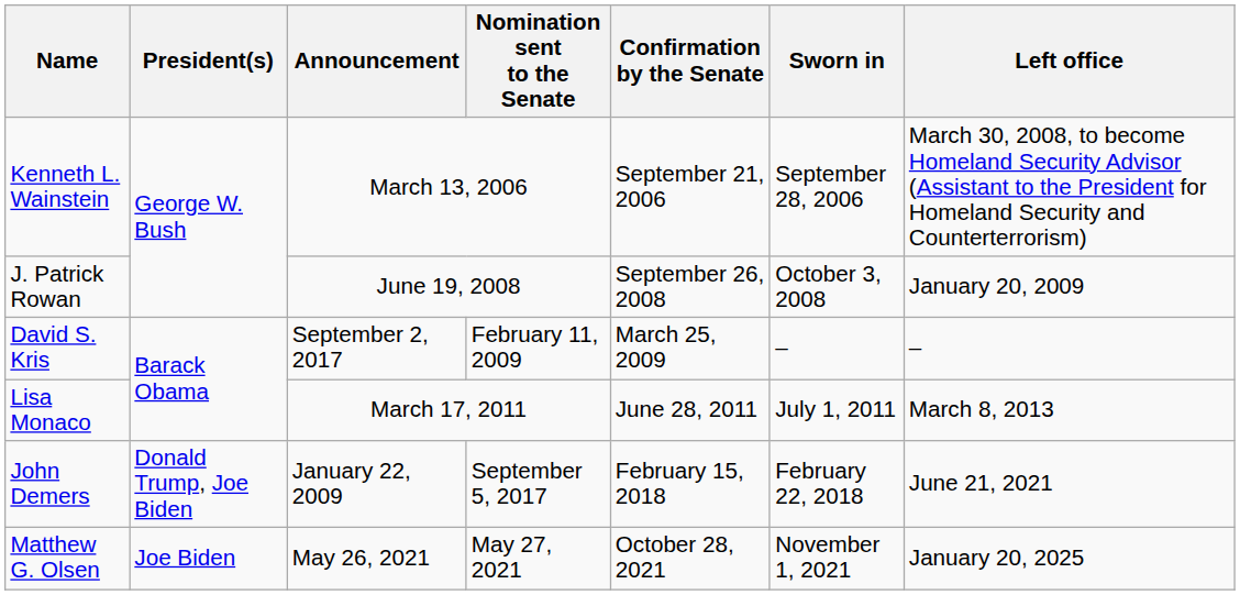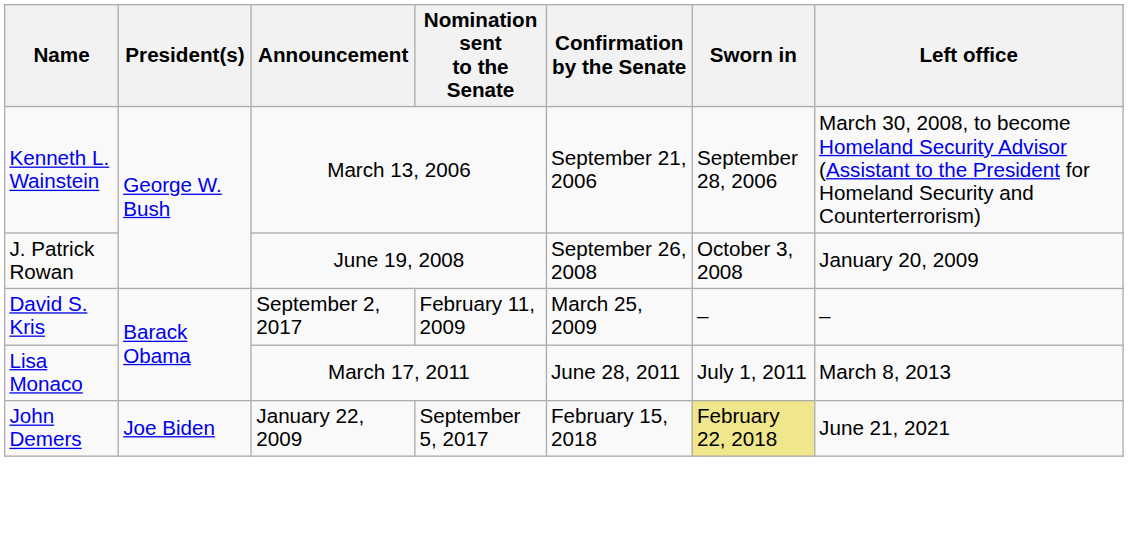 <table class="wikitable">
 <tr>
 <th>Name</th>
 <th>President(s)</th>
 <th>Announcement</th>
 <th>Nomination sent<br>to the Senate</th>
 <th>Confirmation<br>by the Senate</th>
 <th>Sworn in</th>
 <th>Left office</th>
 </tr>
 <tr>
 <td><a href='#'>Kenneth L. Wainstein</a></td>
 <td rowspan="2"><a href='#'>George W. Bush</a></td>
 <td colspan="2" style="text-align:center">March 13, 2006</td>
 <td>September 21, 2006</td>
 <td>September 28, 2006</td>
 <td>March 30, 2008, to become <a href='#'>Homeland Security Advisor</a> (<a href='#'>Assistant to the President</a> for Homeland Security and Counterterrorism)</td>
 </tr>
 <tr>
 <td>J. Patrick Rowan</td>
 <td colspan="2" style="text-align:center">June 19, 2008</td>
 <td>September 26, 2008</td>
 <td>October 3, 2008</td>
 <td>January 20, 2009</td>
 </tr>
 <tr>
 <td><a href='#'>David S. Kris</a></td>
 <td rowspan="2"><a href='#'>Barack Obama</a></td>
 <td>September 2, 2017</td>
 <td>February 11, 2009</td>
 <td>March 25, 2009</td>
 <td>–</td>
 <td>–</td>
 </tr>
 <tr>
 <td><a href='#'>Lisa Monaco</a></td>
 <td colspan="2" style="text-align:center">March 17, 2011</td>
 <td>June 28, 2011</td>
 <td>July 1, 2011</td>
 <td>March 8, 2013</td>
 </tr>
 <tr>
 <td><a href='#'>John Demers</a></td>
-<td><a href='#'>Donald Trump</a>, <a href='#'>Joe Biden</a></td>
+<td><a href='#'>Joe Biden</a></td>
 <td>January 22, 2009</td>
 <td>September 5, 2017</td>
 <td>February 15, 2018</td>
-<td>February 22, 2018</td>
+<td style="background: khaki;">February 22, 2018</td>
 <td>June 21, 2021</td>
 </tr>
-<tr>
-<td><a href='#'>Matthew G. Olsen</a></td>
-<td><a href='#'>Joe Biden</a></td>
-<td>May 26, 2021</td>
-<td>May 27, 2021</td>
-<td>October 28, 2021</td>
-<td>November 1, 2021</td>
-<td>January 20, 2025</td>
-</tr>
 </table>
